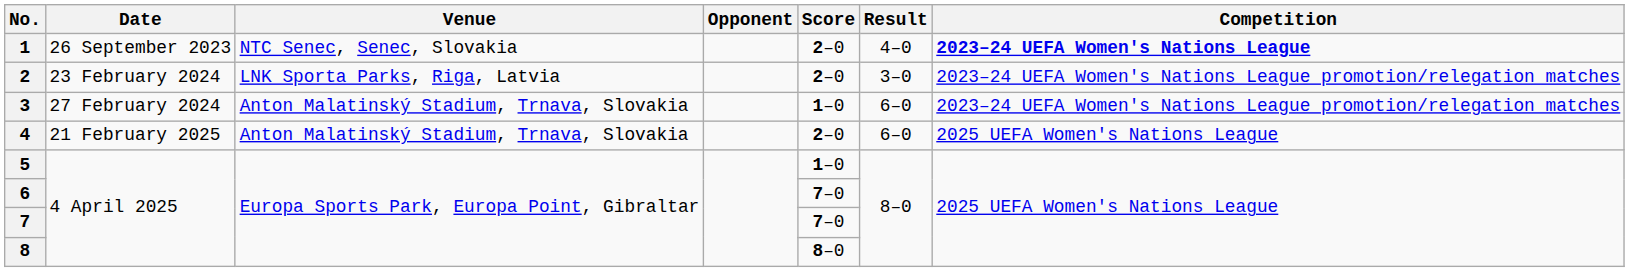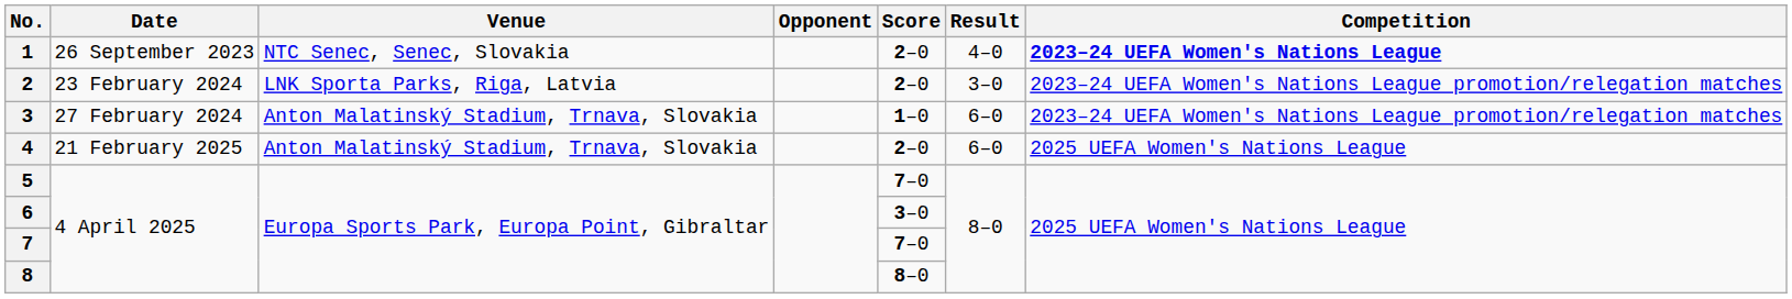 <table class="wikitable plainrowheaders sortable">
 <tr>
 <th>No.</th>
 <th>Date</th>
 <th>Venue</th>
 <th>Opponent</th>
 <th>Score</th>
 <th>Result</th>
 <th>Competition</th>
 </tr>
 <tr>
 <th scope=row style=text-align:center>1</th>
 <td>26 September 2023</td>
 <td><a href='#'>NTC Senec</a>, <a href='#'>Senec</a>, Slovakia</td>
 <td></td>
 <td align=center><strong>2</strong>–0</td>
 <td align=center>4–0</td>
 <td><strong><a href='#'>2023–24 UEFA Women's Nations League</a></strong></td>
 </tr>
 <tr>
 <th scope=row style=text-align:center>2</th>
 <td>23 February 2024</td>
 <td><a href='#'>LNK Sporta Parks</a>, <a href='#'>Riga</a>, Latvia</td>
 <td></td>
 <td align=center><strong>2</strong>–0</td>
 <td align=center>3–0</td>
 <td><a href='#'>2023–24 UEFA Women's Nations League promotion/relegation matches</a></td>
 </tr>
 <tr>
 <th scope=row style=text-align:center>3</th>
 <td>27 February 2024</td>
 <td><a href='#'>Anton Malatinský Stadium</a>, <a href='#'>Trnava</a>, Slovakia</td>
 <td></td>
 <td align=center><strong>1</strong>–0</td>
 <td align=center>6–0</td>
 <td><a href='#'>2023–24 UEFA Women's Nations League promotion/relegation matches</a></td>
 </tr>
 <tr>
 <th scope=row style=text-align:center>4</th>
 <td>21 February 2025</td>
 <td><a href='#'>Anton Malatinský Stadium</a>, <a href='#'>Trnava</a>, Slovakia</td>
 <td></td>
 <td align=center><strong>2</strong>–0</td>
 <td align=center>6–0</td>
 <td><a href='#'>2025 UEFA Women's Nations League</a></td>
 </tr>
 <tr>
 <th scope=row style=text-align:center>5</th>
 <td rowspan=4>4 April 2025</td>
 <td rowspan=4><a href='#'>Europa Sports Park</a>, <a href='#'>Europa Point</a>, Gibraltar</td>
 <td rowspan=4></td>
-<td align=center><strong>1</strong>–0</td>
+<td align=center><strong>7</strong>–0</td>
 <td rowspan=4 align=center>8–0</td>
 <td rowspan=4><a href='#'>2025 UEFA Women's Nations League</a></td>
 </tr>
 <tr>
 <th scope=row style=text-align:center>6</th>
-<td align=center><strong>7</strong>–0</td>
+<td align=center><strong>3</strong>–0</td>
 </tr>
 <tr>
 <th scope=row style=text-align:center>7</th>
 <td align=center><strong>7</strong>–0</td>
 </tr>
 <tr>
 <th scope=row style=text-align:center>8</th>
 <td align=center><strong>8</strong>–0</td>
 </tr>
 </table>
